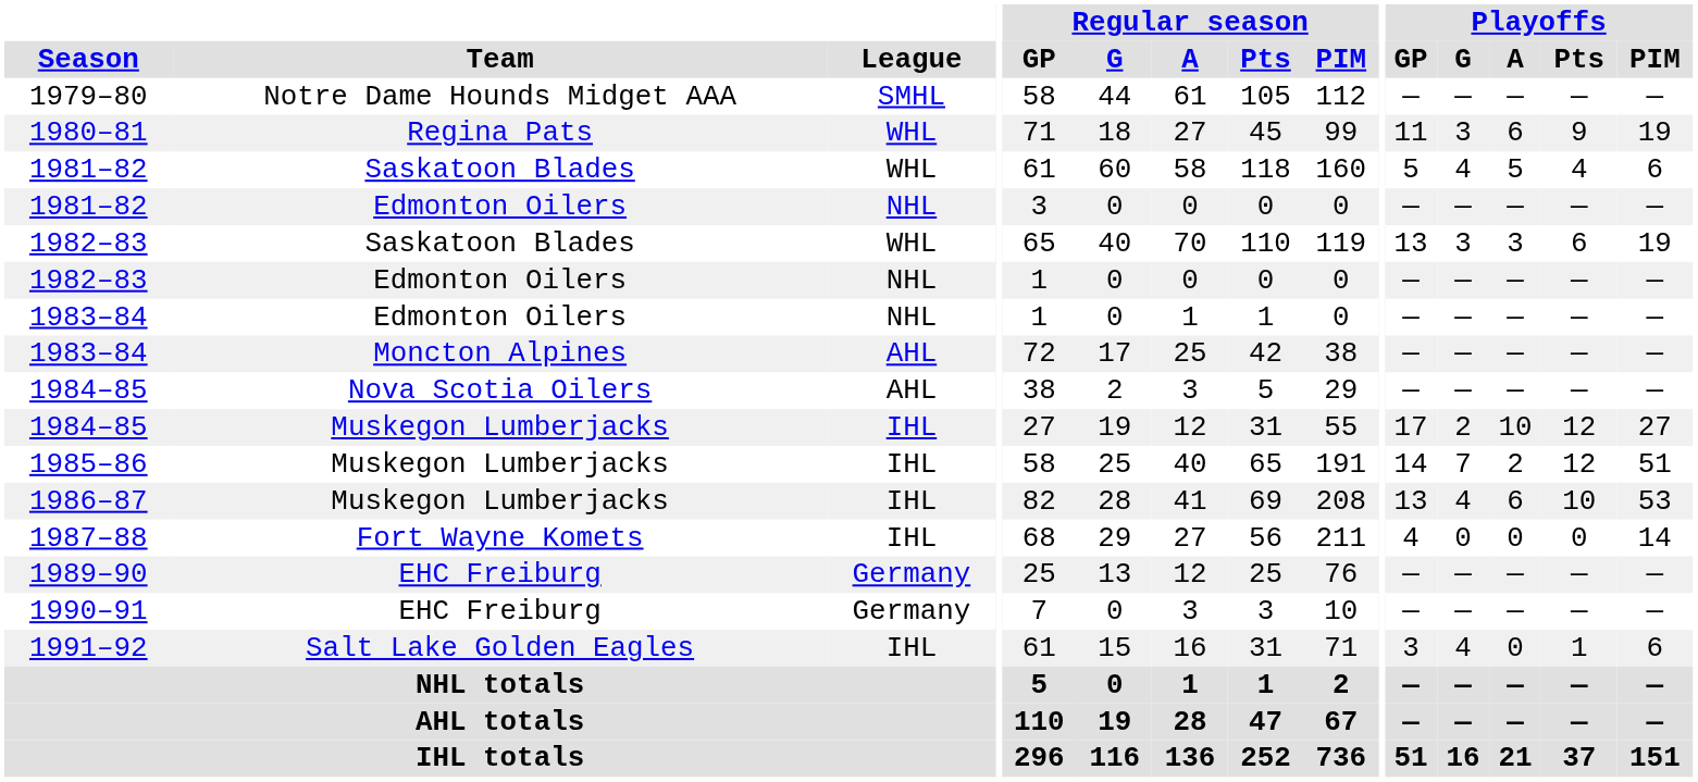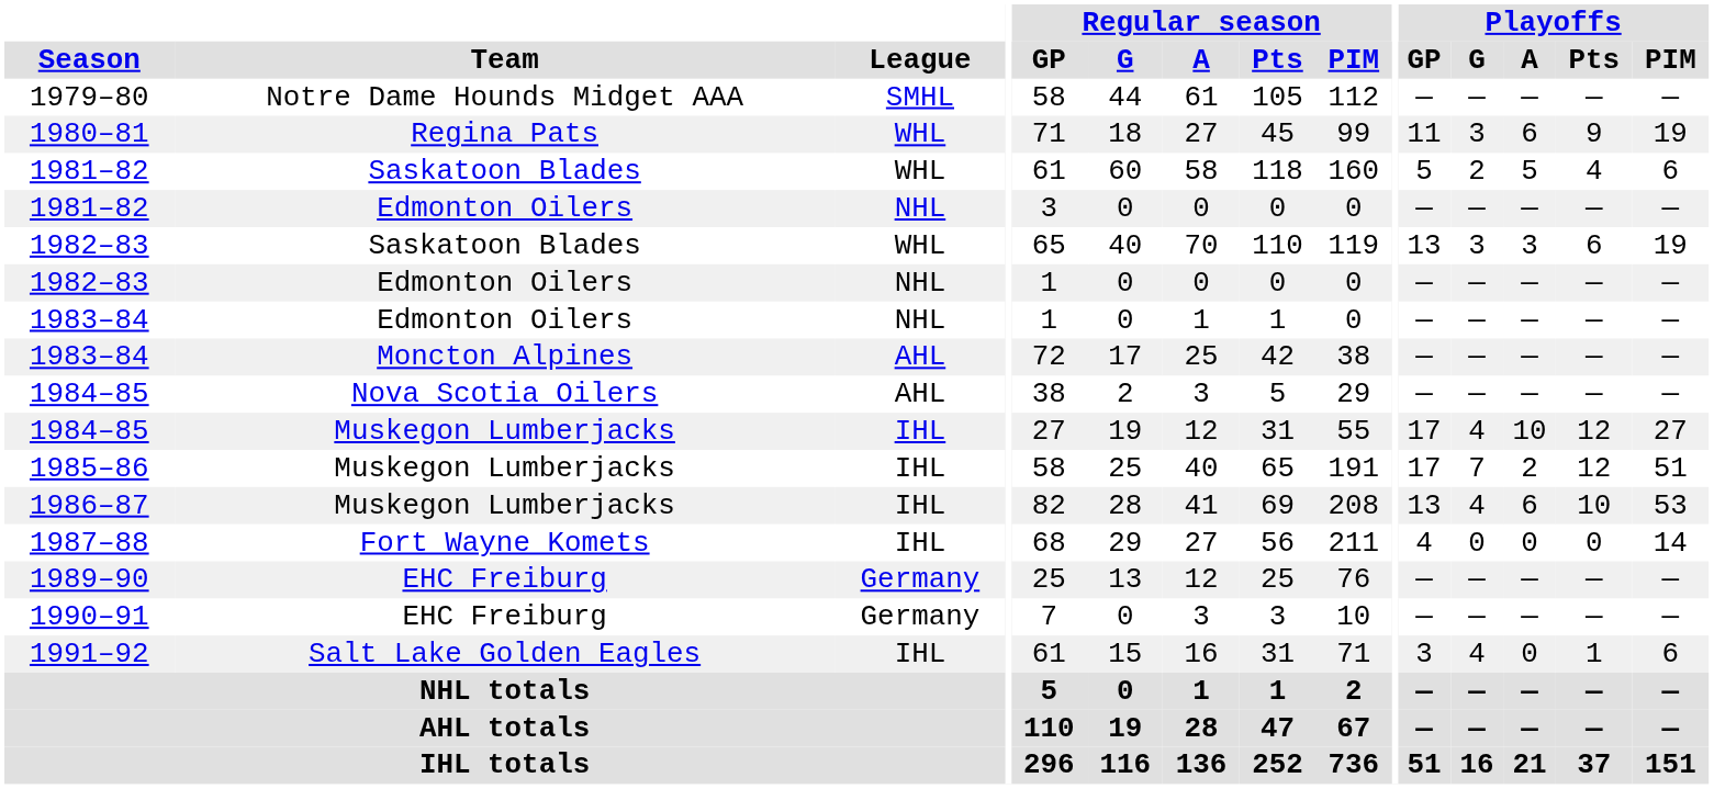 <table border="0" cellpadding="1" cellspacing="0" style="text-align:center; width:60em">
 <tr bgcolor="#e0e0e0">
 <th colspan="3" bgcolor="#ffffff"></th>
 <th rowspan="99" bgcolor="#ffffff"></th>
 <th colspan="5"><a href='#'>Regular season</a></th>
 <th rowspan="99" bgcolor="#ffffff"></th>
 <th colspan="5"><a href='#'>Playoffs</a></th>
 </tr>
 <tr bgcolor="#e0e0e0">
 <th><a href='#'>Season</a></th>
 <th>Team</th>
 <th>League</th>
 <th>GP</th>
 <th><a href='#'>G</a></th>
 <th><a href='#'>A</a></th>
 <th><a href='#'>Pts</a></th>
 <th><a href='#'>PIM</a></th>
 <th>GP</th>
 <th>G</th>
 <th>A</th>
 <th>Pts</th>
 <th>PIM</th>
 </tr>
 <tr>
 <td>1979–80</td>
 <td>Notre Dame Hounds Midget AAA</td>
 <td><a href='#'>SMHL</a></td>
 <td>58</td>
 <td>44</td>
 <td>61</td>
 <td>105</td>
 <td>112</td>
 <td>—</td>
 <td>—</td>
 <td>—</td>
 <td>—</td>
 <td>—</td>
 </tr>
 <tr bgcolor="#f0f0f0">
 <td><a href='#'>1980–81</a></td>
 <td><a href='#'>Regina Pats</a></td>
 <td><a href='#'>WHL</a></td>
 <td>71</td>
 <td>18</td>
 <td>27</td>
 <td>45</td>
 <td>99</td>
 <td>11</td>
 <td>3</td>
 <td>6</td>
 <td>9</td>
 <td>19</td>
 </tr>
 <tr>
 <td><a href='#'>1981–82</a></td>
 <td><a href='#'>Saskatoon Blades</a></td>
 <td>WHL</td>
 <td>61</td>
 <td>60</td>
 <td>58</td>
 <td>118</td>
 <td>160</td>
 <td>5</td>
-<td>4</td>
+<td>2</td>
 <td>5</td>
 <td>4</td>
 <td>6</td>
 </tr>
 <tr bgcolor="#f0f0f0">
 <td><a href='#'>1981–82</a></td>
 <td><a href='#'>Edmonton Oilers</a></td>
 <td><a href='#'>NHL</a></td>
 <td>3</td>
 <td>0</td>
 <td>0</td>
 <td>0</td>
 <td>0</td>
 <td>—</td>
 <td>—</td>
 <td>—</td>
 <td>—</td>
 <td>—</td>
 </tr>
 <tr>
 <td><a href='#'>1982–83</a></td>
 <td>Saskatoon Blades</td>
 <td>WHL</td>
 <td>65</td>
 <td>40</td>
 <td>70</td>
 <td>110</td>
 <td>119</td>
 <td>13</td>
 <td>3</td>
 <td>3</td>
 <td>6</td>
 <td>19</td>
 </tr>
 <tr bgcolor="#f0f0f0">
 <td><a href='#'>1982–83</a></td>
 <td>Edmonton Oilers</td>
 <td>NHL</td>
 <td>1</td>
 <td>0</td>
 <td>0</td>
 <td>0</td>
 <td>0</td>
 <td>—</td>
 <td>—</td>
 <td>—</td>
 <td>—</td>
 <td>—</td>
 </tr>
 <tr>
 <td><a href='#'>1983–84</a></td>
 <td>Edmonton Oilers</td>
 <td>NHL</td>
 <td>1</td>
 <td>0</td>
 <td>1</td>
 <td>1</td>
 <td>0</td>
 <td>—</td>
 <td>—</td>
 <td>—</td>
 <td>—</td>
 <td>—</td>
 </tr>
 <tr bgcolor="#f0f0f0">
 <td><a href='#'>1983–84</a></td>
 <td><a href='#'>Moncton Alpines</a></td>
 <td><a href='#'>AHL</a></td>
 <td>72</td>
 <td>17</td>
 <td>25</td>
 <td>42</td>
 <td>38</td>
 <td>—</td>
 <td>—</td>
 <td>—</td>
 <td>—</td>
 <td>—</td>
 </tr>
 <tr>
 <td><a href='#'>1984–85</a></td>
 <td><a href='#'>Nova Scotia Oilers</a></td>
 <td>AHL</td>
 <td>38</td>
 <td>2</td>
 <td>3</td>
 <td>5</td>
 <td>29</td>
 <td>—</td>
 <td>—</td>
 <td>—</td>
 <td>—</td>
 <td>—</td>
 </tr>
 <tr bgcolor="#f0f0f0">
 <td><a href='#'>1984–85</a></td>
 <td><a href='#'>Muskegon Lumberjacks</a></td>
 <td><a href='#'>IHL</a></td>
 <td>27</td>
 <td>19</td>
 <td>12</td>
 <td>31</td>
 <td>55</td>
 <td>17</td>
-<td>2</td>
+<td>4</td>
 <td>10</td>
 <td>12</td>
 <td>27</td>
 </tr>
 <tr>
 <td><a href='#'>1985–86</a></td>
 <td>Muskegon Lumberjacks</td>
 <td>IHL</td>
 <td>58</td>
 <td>25</td>
 <td>40</td>
 <td>65</td>
 <td>191</td>
-<td>14</td>
+<td>17</td>
 <td>7</td>
 <td>2</td>
 <td>12</td>
 <td>51</td>
 </tr>
 <tr bgcolor="#f0f0f0">
 <td><a href='#'>1986–87</a></td>
 <td>Muskegon Lumberjacks</td>
 <td>IHL</td>
 <td>82</td>
 <td>28</td>
 <td>41</td>
 <td>69</td>
 <td>208</td>
 <td>13</td>
 <td>4</td>
 <td>6</td>
 <td>10</td>
 <td>53</td>
 </tr>
 <tr>
 <td><a href='#'>1987–88</a></td>
 <td><a href='#'>Fort Wayne Komets</a></td>
 <td>IHL</td>
 <td>68</td>
 <td>29</td>
 <td>27</td>
 <td>56</td>
 <td>211</td>
 <td>4</td>
 <td>0</td>
 <td>0</td>
 <td>0</td>
 <td>14</td>
 </tr>
 <tr bgcolor="#f0f0f0">
 <td><a href='#'>1989–90</a></td>
 <td><a href='#'>EHC Freiburg</a></td>
 <td><a href='#'>Germany</a></td>
 <td>25</td>
 <td>13</td>
 <td>12</td>
 <td>25</td>
 <td>76</td>
 <td>—</td>
 <td>—</td>
 <td>—</td>
 <td>—</td>
 <td>—</td>
 </tr>
 <tr>
 <td><a href='#'>1990–91</a></td>
 <td>EHC Freiburg</td>
 <td>Germany</td>
 <td>7</td>
 <td>0</td>
 <td>3</td>
 <td>3</td>
 <td>10</td>
 <td>—</td>
 <td>—</td>
 <td>—</td>
 <td>—</td>
 <td>—</td>
 </tr>
 <tr bgcolor="#f0f0f0">
 <td><a href='#'>1991–92</a></td>
 <td><a href='#'>Salt Lake Golden Eagles</a></td>
 <td>IHL</td>
 <td>61</td>
 <td>15</td>
 <td>16</td>
 <td>31</td>
 <td>71</td>
 <td>3</td>
 <td>4</td>
 <td>0</td>
 <td>1</td>
 <td>6</td>
 </tr>
 <tr>
 </tr>
 <tr ALIGN="center" bgcolor="#e0e0e0">
 <th colspan="3">NHL totals</th>
 <th ALIGN="center">5</th>
 <th ALIGN="center">0</th>
 <th ALIGN="center">1</th>
 <th ALIGN="center">1</th>
 <th ALIGN="center">2</th>
 <th ALIGN="center">—</th>
 <th ALIGN="center">—</th>
 <th ALIGN="center">—</th>
 <th ALIGN="center">—</th>
 <th ALIGN="center">—</th>
 </tr>
 <tr>
 </tr>
 <tr ALIGN="center" bgcolor="#e0e0e0">
 <th colspan="3">AHL totals</th>
 <th ALIGN="center">110</th>
 <th ALIGN="center">19</th>
 <th ALIGN="center">28</th>
 <th ALIGN="center">47</th>
 <th ALIGN="center">67</th>
 <th ALIGN="center">—</th>
 <th ALIGN="center">—</th>
 <th ALIGN="center">—</th>
 <th ALIGN="center">—</th>
 <th ALIGN="center">—</th>
 </tr>
 <tr>
 </tr>
 <tr ALIGN="center" bgcolor="#e0e0e0">
 <th colspan="3">IHL totals</th>
 <th ALIGN="center">296</th>
 <th ALIGN="center">116</th>
 <th ALIGN="center">136</th>
 <th ALIGN="center">252</th>
 <th ALIGN="center">736</th>
 <th ALIGN="center">51</th>
 <th ALIGN="center">16</th>
 <th ALIGN="center">21</th>
 <th ALIGN="center">37</th>
 <th ALIGN="center">151</th>
 </tr>
 </table>
